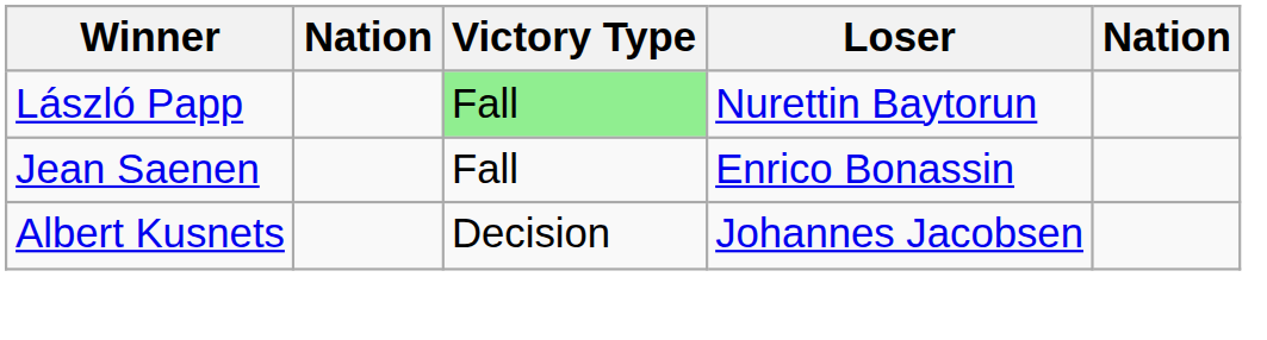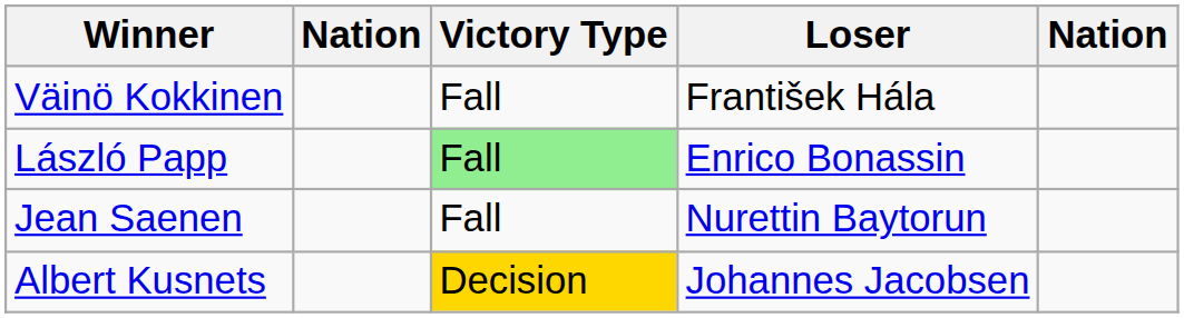 <table class="wikitable sortable" style="text-align:left;">
 <tr>
 <th>Winner</th>
 <th>Nation</th>
 <th>Victory Type</th>
 <th>Loser</th>
 <th>Nation</th>
 </tr>
 <tr>
+<td><a href='#'>Väinö Kokkinen</a></td>
+<td></td>
+<td>Fall</td>
+<td>František Hála</td>
+<td></td>
+</tr>
+<tr>
 <td><a href='#'>László Papp</a></td>
 <td></td>
 <td style="background: lightgreen;">Fall</td>
-<td><a href='#'>Nurettin Baytorun</a></td>
+<td><a href='#'>Enrico Bonassin</a></td>
 <td></td>
 </tr>
 <tr>
 <td><a href='#'>Jean Saenen</a></td>
 <td></td>
 <td>Fall</td>
-<td><a href='#'>Enrico Bonassin</a></td>
+<td><a href='#'>Nurettin Baytorun</a></td>
 <td></td>
 </tr>
 <tr>
 <td><a href='#'>Albert Kusnets</a></td>
 <td></td>
-<td>Decision</td>
+<td style="background: gold;">Decision</td>
 <td><a href='#'>Johannes Jacobsen</a></td>
 <td></td>
 </tr>
 </table>
